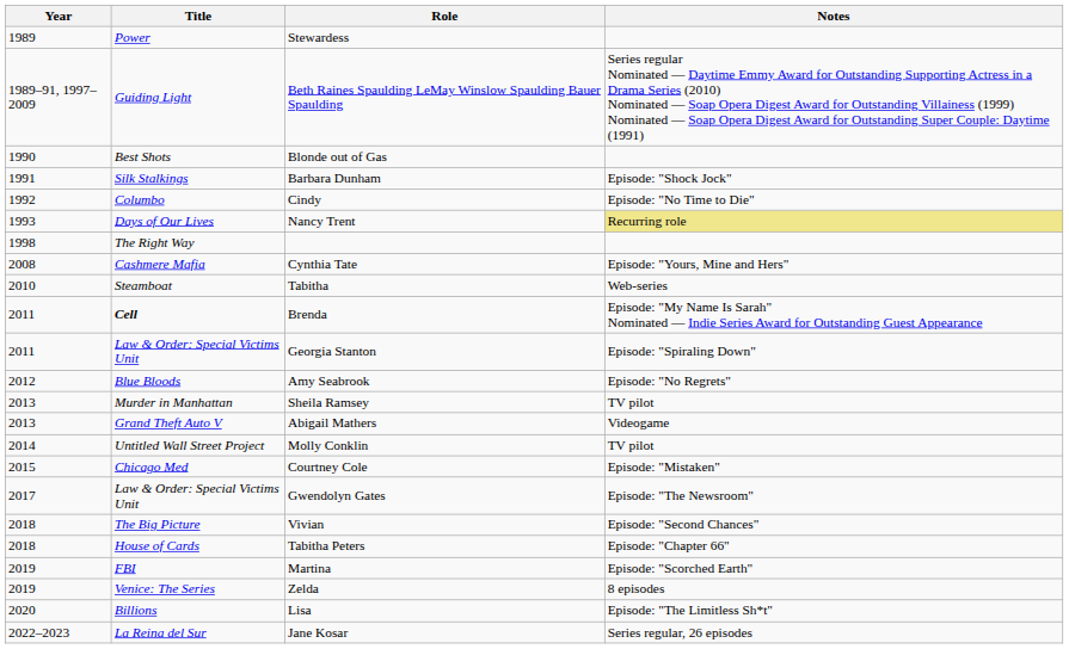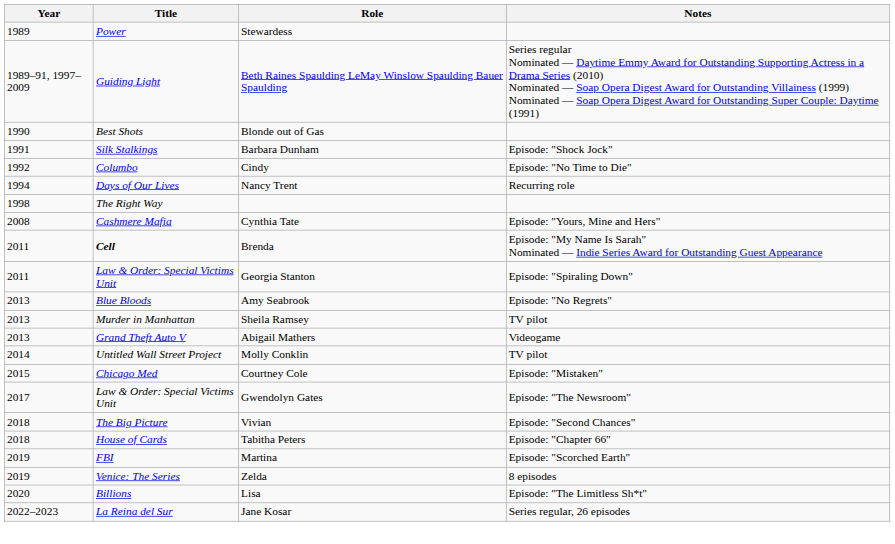 <table class="wikitable sortable">
 <tr>
 <th>Year</th>
 <th>Title</th>
 <th>Role</th>
 <th class="unsortable">Notes</th>
 </tr>
 <tr>
 <td>1989</td>
 <td><em><a href='#'>Power</a></em></td>
 <td>Stewardess</td>
 <td></td>
 </tr>
 <tr>
 <td>1989–91, 1997–2009</td>
 <td><em><a href='#'>Guiding Light</a></em></td>
 <td><a href='#'>Beth Raines Spaulding LeMay Winslow Spaulding Bauer Spaulding</a></td>
 <td>Series regular<br>Nominated — <a href='#'>Daytime Emmy Award for Outstanding Supporting Actress in a Drama Series</a> (2010)<br>Nominated — <a href='#'>Soap Opera Digest Award for Outstanding Villainess</a> (1999)<br>Nominated — <a href='#'>Soap Opera Digest Award for Outstanding Super Couple: Daytime</a> (1991)</td>
 </tr>
 <tr>
 <td>1990</td>
 <td><em>Best Shots</em></td>
 <td>Blonde out of Gas</td>
 <td></td>
 </tr>
 <tr>
 <td>1991</td>
 <td><em><a href='#'>Silk Stalkings</a></em></td>
 <td>Barbara Dunham</td>
 <td>Episode: "Shock Jock"</td>
 </tr>
 <tr>
 <td>1992</td>
 <td><em><a href='#'>Columbo</a></em></td>
 <td>Cindy</td>
 <td>Episode: "No Time to Die"</td>
 </tr>
 <tr>
-<td>1993</td>
+<td>1994</td>
 <td><em><a href='#'>Days of Our Lives</a></em></td>
 <td>Nancy Trent</td>
-<td style="background: khaki;">Recurring role</td>
+<td>Recurring role</td>
 </tr>
 <tr>
 <td>1998</td>
 <td><em>The Right Way</em></td>
 <td></td>
 <td></td>
 </tr>
 <tr>
 <td>2008</td>
 <td><em><a href='#'>Cashmere Mafia</a></em></td>
 <td>Cynthia Tate</td>
 <td>Episode: "Yours, Mine and Hers"</td>
 </tr>
 <tr>
-<td>2010</td>
-<td><em>Steamboat</em></td>
-<td>Tabitha</td>
-<td>Web-series</td>
-</tr>
-<tr>
 <td>2011</td>
 <td><strong><em>Cell</em></strong></td>
 <td>Brenda</td>
 <td>Episode: "My Name Is Sarah"<br>Nominated — <a href='#'>Indie Series Award for Outstanding Guest Appearance</a></td>
 </tr>
 <tr>
 <td>2011</td>
 <td><em><a href='#'>Law & Order: Special Victims Unit</a></em></td>
 <td>Georgia Stanton</td>
 <td>Episode: "Spiraling Down"</td>
 </tr>
 <tr>
-<td>2012</td>
+<td>2013</td>
 <td><em><a href='#'>Blue Bloods</a></em></td>
 <td>Amy Seabrook</td>
 <td>Episode: "No Regrets"</td>
 </tr>
 <tr>
 <td>2013</td>
 <td><em>Murder in Manhattan</em></td>
 <td>Sheila Ramsey</td>
 <td>TV pilot</td>
 </tr>
 <tr>
 <td>2013</td>
 <td><em><a href='#'>Grand Theft Auto V</a></em></td>
 <td>Abigail Mathers</td>
 <td>Videogame</td>
 </tr>
 <tr>
 <td>2014</td>
 <td><em>Untitled Wall Street Project</em></td>
 <td>Molly Conklin</td>
 <td>TV pilot</td>
 </tr>
 <tr>
 <td>2015</td>
 <td><em><a href='#'>Chicago Med</a></em></td>
 <td>Courtney Cole</td>
 <td>Episode: "Mistaken"</td>
 </tr>
 <tr>
 <td>2017</td>
 <td><em>Law & Order: Special Victims Unit</em></td>
 <td>Gwendolyn Gates</td>
 <td>Episode: "The Newsroom"</td>
 </tr>
 <tr>
 <td>2018</td>
 <td><em><a href='#'>The Big Picture</a></em></td>
 <td>Vivian</td>
 <td>Episode: "Second Chances"</td>
 </tr>
 <tr>
 <td>2018</td>
 <td><em><a href='#'>House of Cards</a></em></td>
 <td>Tabitha Peters</td>
 <td>Episode: "Chapter 66"</td>
 </tr>
 <tr>
 <td>2019</td>
 <td><em><a href='#'>FBI</a></em></td>
 <td>Martina</td>
 <td>Episode: "Scorched Earth"</td>
 </tr>
 <tr>
 <td>2019</td>
 <td><em><a href='#'>Venice: The Series</a></em></td>
 <td>Zelda</td>
 <td>8 episodes</td>
 </tr>
 <tr>
 <td>2020</td>
 <td><em><a href='#'>Billions</a></em></td>
 <td>Lisa</td>
 <td>Episode: "The Limitless Sh*t"</td>
 </tr>
 <tr>
 <td>2022–2023</td>
 <td><em><a href='#'>La Reina del Sur</a></em></td>
 <td>Jane Kosar</td>
 <td>Series regular, 26 episodes</td>
 </tr>
 </table>
